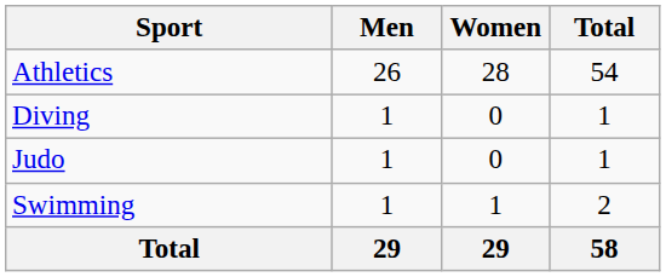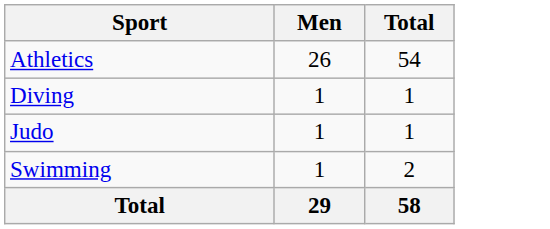 <table class="wikitable sortable" style="text-align:center;">
 <tr>
 <th width=180>Sport</th>
 <th width=55>Men</th>
-<th width=55>Women</th>
 <th width=55>Total</th>
 </tr>
 <tr>
 <td align=left><a href='#'>Athletics</a></td>
 <td>26</td>
-<td>28</td>
 <td>54</td>
 </tr>
 <tr>
 <td align=left><a href='#'>Diving</a></td>
 <td>1</td>
-<td>0</td>
 <td>1</td>
 </tr>
 <tr>
 <td align=left><a href='#'>Judo</a></td>
 <td>1</td>
-<td>0</td>
 <td>1</td>
 </tr>
 <tr>
 <td align=left><a href='#'>Swimming</a></td>
-<td>1</td>
 <td>1</td>
 <td>2</td>
 </tr>
 <tr>
 <th>Total</th>
 <th>29</th>
-<th>29</th>
 <th>58</th>
 </tr>
 </table>
